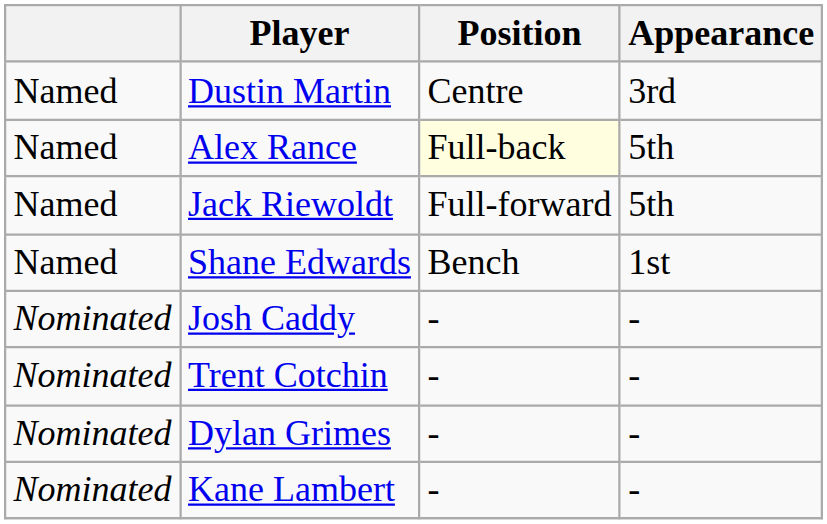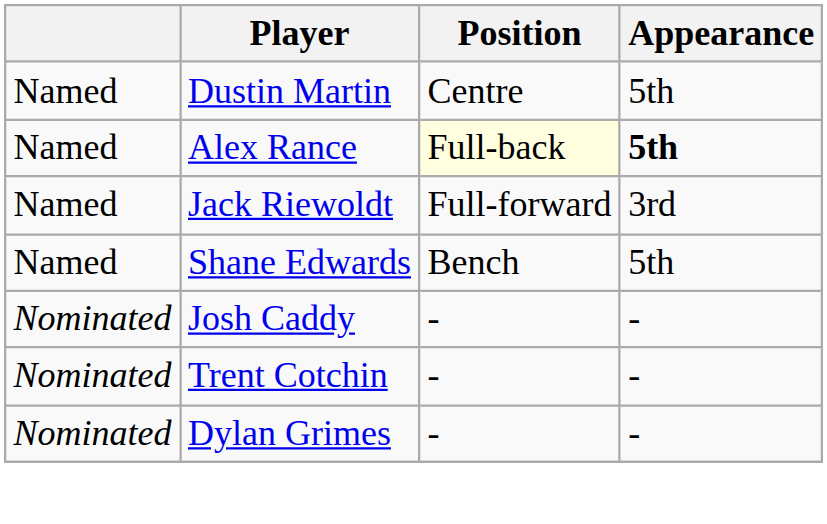 <table class="wikitable">
 <tr>
 <th></th>
 <th>Player</th>
 <th>Position</th>
 <th>Appearance</th>
 </tr>
 <tr>
 <td>Named</td>
 <td><a href='#'>Dustin Martin</a></td>
 <td>Centre</td>
-<td>3rd</td>
+<td>5th</td>
 </tr>
 <tr>
 <td>Named</td>
 <td><a href='#'>Alex Rance</a></td>
 <td style="background: lightyellow;">Full-back</td>
-<td>5th</td>
+<td><strong>5th</strong></td>
 </tr>
 <tr>
 <td>Named</td>
 <td><a href='#'>Jack Riewoldt</a></td>
 <td>Full-forward</td>
-<td>5th</td>
+<td>3rd</td>
 </tr>
 <tr>
 <td>Named</td>
 <td><a href='#'>Shane Edwards</a></td>
 <td>Bench</td>
-<td>1st</td>
+<td>5th</td>
 </tr>
 <tr>
 <td><em>Nominated</em></td>
 <td><a href='#'>Josh Caddy</a></td>
 <td>-</td>
 <td>-</td>
 </tr>
 <tr>
 <td><em>Nominated</em></td>
 <td><a href='#'>Trent Cotchin</a></td>
 <td>-</td>
 <td>-</td>
 </tr>
 <tr>
 <td><em>Nominated</em></td>
 <td><a href='#'>Dylan Grimes</a></td>
 <td>-</td>
 <td>-</td>
 </tr>
 <tr>
-<td><em>Nominated</em></td>
-<td><a href='#'>Kane Lambert</a></td>
-<td>-</td>
-<td>-</td>
-</tr>
-<tr>
 </tr>
 </table>
